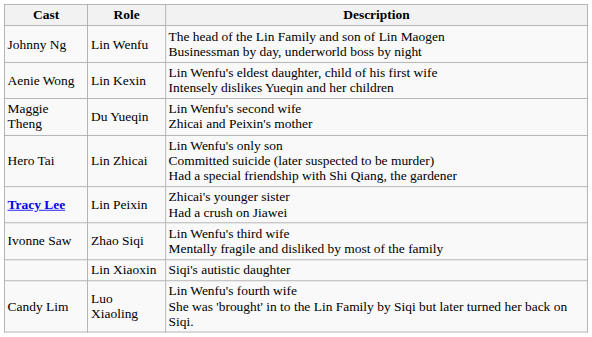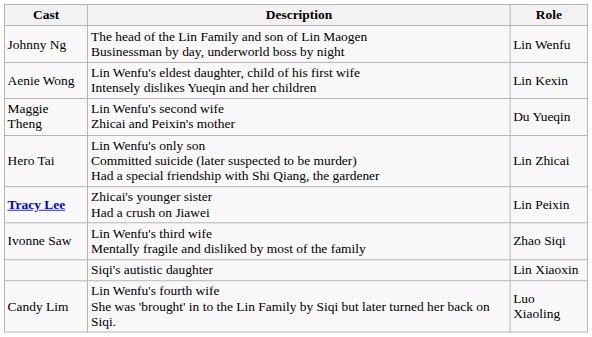 <table class="wikitable" width="55%">
 <tr>
 <th>Cast</th>
+<th>Description</th>
 <th>Role</th>
-<th>Description</th>
 </tr>
 <tr>
 <td>Johnny Ng</td>
+<td>The head of the Lin Family and son of Lin Maogen<br>Businessman by day, underworld boss by night</td>
 <td>Lin Wenfu</td>
-<td>The head of the Lin Family and son of Lin Maogen<br>Businessman by day, underworld boss by night</td>
 </tr>
 <tr>
 <td>Aenie Wong</td>
+<td>Lin Wenfu's eldest daughter, child of his first wife<br>Intensely dislikes Yueqin and her children</td>
 <td>Lin Kexin</td>
-<td>Lin Wenfu's eldest daughter, child of his first wife<br>Intensely dislikes Yueqin and her children</td>
 </tr>
 <tr>
 <td>Maggie Theng</td>
+<td>Lin Wenfu's second wife<br>Zhicai and Peixin's mother</td>
 <td>Du Yueqin</td>
-<td>Lin Wenfu's second wife<br>Zhicai and Peixin's mother</td>
 </tr>
 <tr>
 <td>Hero Tai</td>
+<td>Lin Wenfu's only son<br>Committed suicide (later suspected to be murder)<br>Had a special friendship with Shi Qiang, the gardener</td>
 <td>Lin Zhicai</td>
-<td>Lin Wenfu's only son<br>Committed suicide (later suspected to be murder)<br>Had a special friendship with Shi Qiang, the gardener</td>
 </tr>
 <tr>
 <td><strong><a href='#'>Tracy Lee</a></strong></td>
+<td>Zhicai's younger sister <br> Had a crush on Jiawei</td>
 <td>Lin Peixin</td>
-<td>Zhicai's younger sister <br> Had a crush on Jiawei</td>
 </tr>
 <tr>
 <td>Ivonne Saw</td>
+<td>Lin Wenfu's third wife <br> Mentally fragile and disliked by most of the family</td>
 <td>Zhao Siqi</td>
-<td>Lin Wenfu's third wife <br> Mentally fragile and disliked by most of the family</td>
 </tr>
 <tr>
 <td></td>
+<td>Siqi's autistic daughter</td>
 <td>Lin Xiaoxin</td>
-<td>Siqi's autistic daughter</td>
 </tr>
 <tr>
 <td>Candy Lim</td>
+<td>Lin Wenfu's fourth wife<br>She was 'brought' in to the Lin Family by Siqi but later turned her back on Siqi.</td>
 <td>Luo Xiaoling</td>
-<td>Lin Wenfu's fourth wife<br>She was 'brought' in to the Lin Family by Siqi but later turned her back on Siqi.</td>
 </tr>
 </table>
